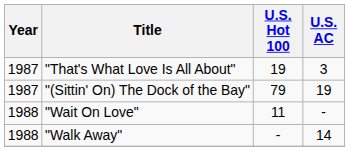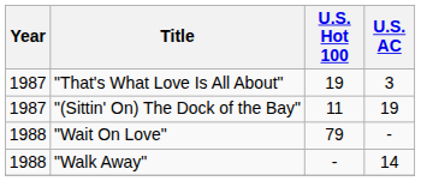 <table class="wikitable">
 <tr>
 <th>Year</th>
 <th>Title</th>
 <th width="50"><a href='#'>U.S. Hot 100</a></th>
 <th width="40"><a href='#'>U.S. AC</a></th>
 </tr>
 <tr>
 <td>1987</td>
 <td>"That's What Love Is All About"</td>
 <td align="center">19</td>
 <td align="center">3</td>
 </tr>
 <tr>
 <td>1987</td>
 <td>"(Sittin' On) The Dock of the Bay"</td>
-<td align="center">79</td>
+<td align="center">11</td>
 <td align="center">19</td>
 </tr>
 <tr>
 <td>1988</td>
 <td>"Wait On Love"</td>
-<td align="center">11</td>
+<td align="center">79</td>
 <td align="center">-</td>
 </tr>
 <tr>
 <td>1988</td>
 <td>"Walk Away"</td>
 <td align="center">-</td>
 <td align="center">14</td>
 </tr>
 <tr>
 </tr>
 </table>
